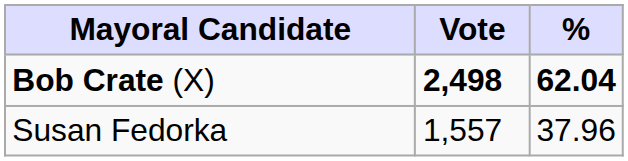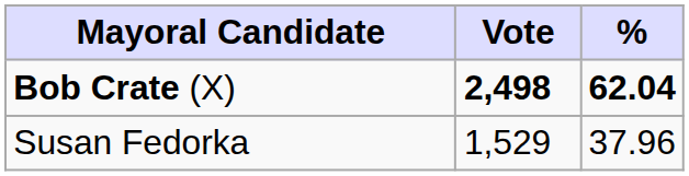 <table class="wikitable">
 <tr>
 <th style="background:#ddf; width:200px;">Mayoral Candidate</th>
 <th style="background:#ddf; width:50px;">Vote</th>
 <th style="background:#ddf; width:30px;">%</th>
 </tr>
 <tr>
 <td><strong>Bob Crate</strong> (X)</td>
 <td><strong>2,498</strong></td>
 <td><strong>62.04</strong></td>
 </tr>
 <tr>
 <td>Susan Fedorka</td>
-<td>1,557</td>
+<td>1,529</td>
 <td>37.96</td>
 </tr>
 </table>
